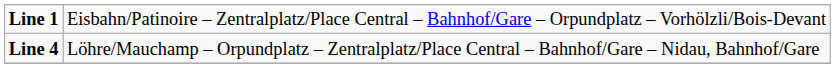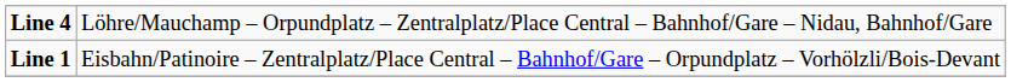 <table class="wikitable">
 <tr style="background:#E0E0E0;">
+</tr>
+<tr>
+<td><strong>Line 4</strong></td>
+<td>Löhre/Mauchamp – Orpundplatz – Zentralplatz/Place Central – Bahnhof/Gare – Nidau, Bahnhof/Gare</td>
 </tr>
 <tr>
 <td><strong>Line 1</strong></td>
 <td>Eisbahn/Patinoire – Zentralplatz/Place Central – <a href='#'>Bahnhof/Gare</a> – Orpundplatz – Vorhölzli/Bois-Devant</td>
 </tr>
 <tr>
-<td><strong>Line 4</strong></td>
-<td>Löhre/Mauchamp – Orpundplatz – Zentralplatz/Place Central – Bahnhof/Gare – Nidau, Bahnhof/Gare</td>
-</tr>
-<tr>
 </tr>
 </table>
